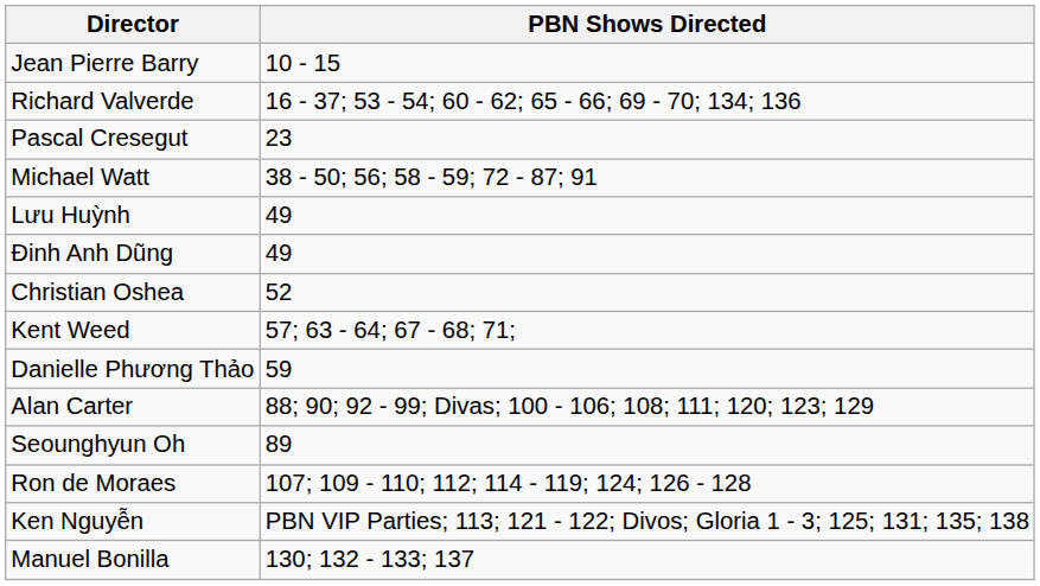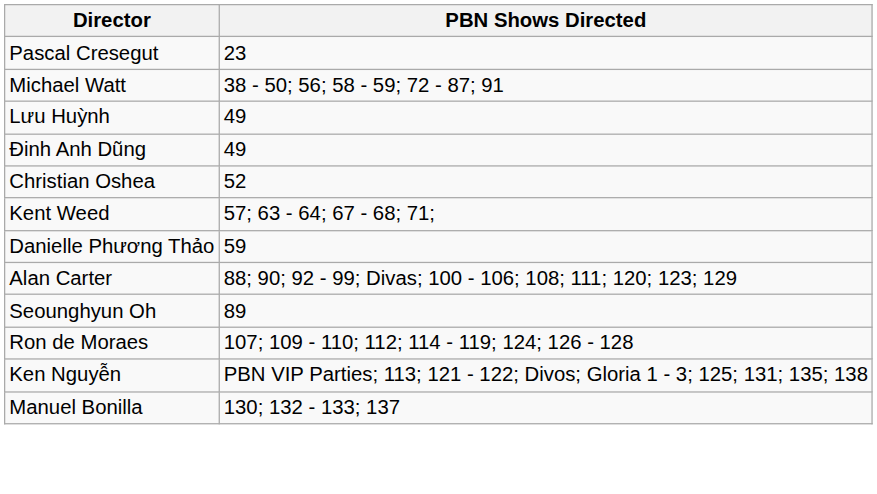 <table class="wikitable sortable">
 <tr>
 <th>Director</th>
 <th>PBN Shows Directed</th>
-</tr>
-<tr>
-<td>Jean Pierre Barry</td>
-<td>10 - 15</td>
-</tr>
-<tr>
-<td>Richard Valverde</td>
-<td>16 - 37; 53 - 54; 60 - 62; 65 - 66; 69 - 70; 134; 136</td>
 </tr>
 <tr>
 <td>Pascal Cresegut</td>
 <td>23</td>
 </tr>
 <tr>
 <td>Michael Watt</td>
 <td>38 - 50; 56; 58 - 59; 72 - 87; 91</td>
 </tr>
 <tr>
 <td>Lưu Huỳnh</td>
 <td>49</td>
 </tr>
 <tr>
 <td>Đinh Anh Dũng</td>
 <td>49</td>
 </tr>
 <tr>
 <td>Christian Oshea</td>
 <td>52</td>
 </tr>
 <tr>
 <td>Kent Weed</td>
 <td>57; 63 - 64; 67 - 68; 71;</td>
 </tr>
 <tr>
 <td>Danielle Phương Thảo</td>
 <td>59</td>
 </tr>
 <tr>
 <td>Alan Carter</td>
 <td>88; 90; 92 - 99; Divas; 100 - 106; 108; 111; 120; 123; 129</td>
 </tr>
 <tr>
 <td>Seounghyun Oh</td>
 <td>89</td>
 </tr>
 <tr>
 <td>Ron de Moraes</td>
 <td>107; 109 - 110; 112; 114 - 119; 124; 126 - 128</td>
 </tr>
 <tr>
 <td>Ken Nguyễn</td>
 <td>PBN VIP Parties; 113; 121 - 122; Divos; Gloria 1 - 3; 125; 131; 135; 138</td>
 </tr>
 <tr>
 <td>Manuel Bonilla</td>
 <td>130; 132 - 133; 137</td>
 </tr>
 </table>
